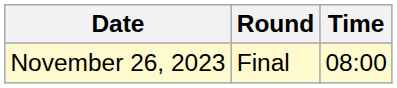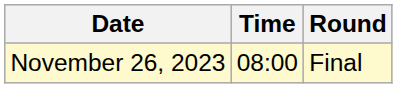 <table class="wikitable">
 <tr>
 <th>Date</th>
+<th>Time</th>
 <th>Round</th>
-<th>Time</th>
 </tr>
 <tr style=background:lemonchiffon>
 <td>November 26, 2023</td>
+<td>08:00</td>
 <td>Final</td>
-<td>08:00</td>
 </tr>
 </table>
